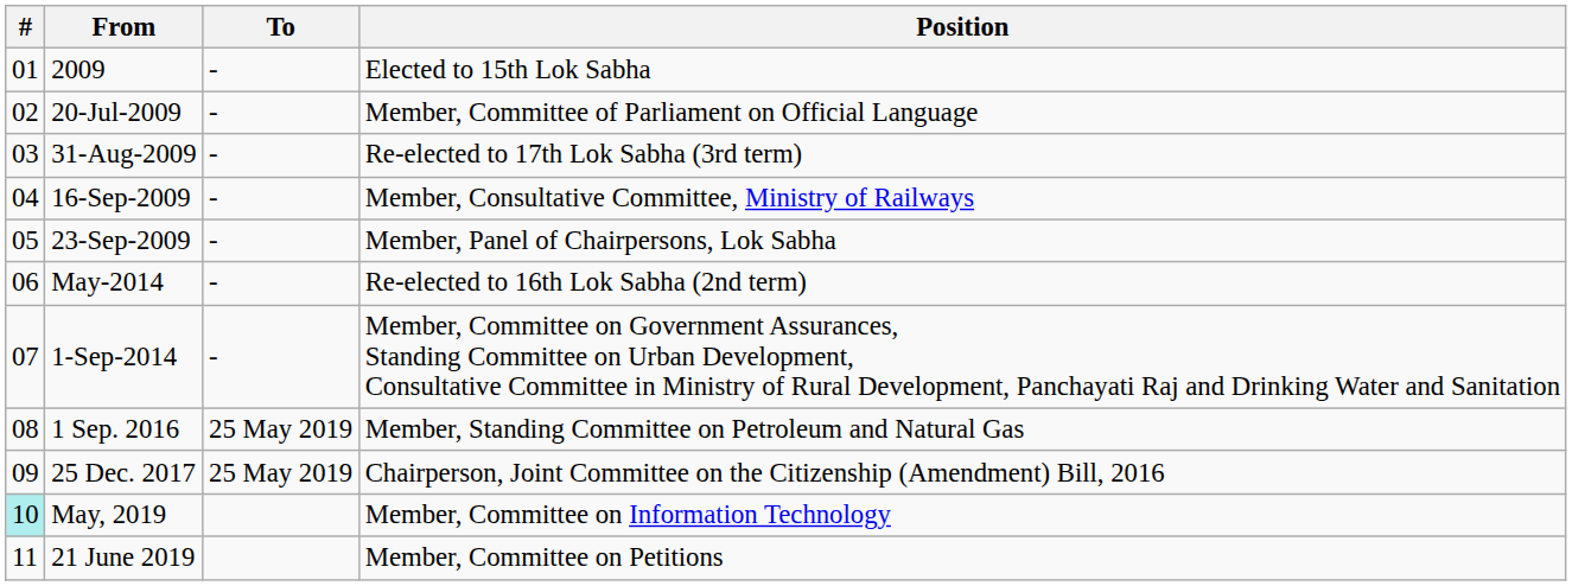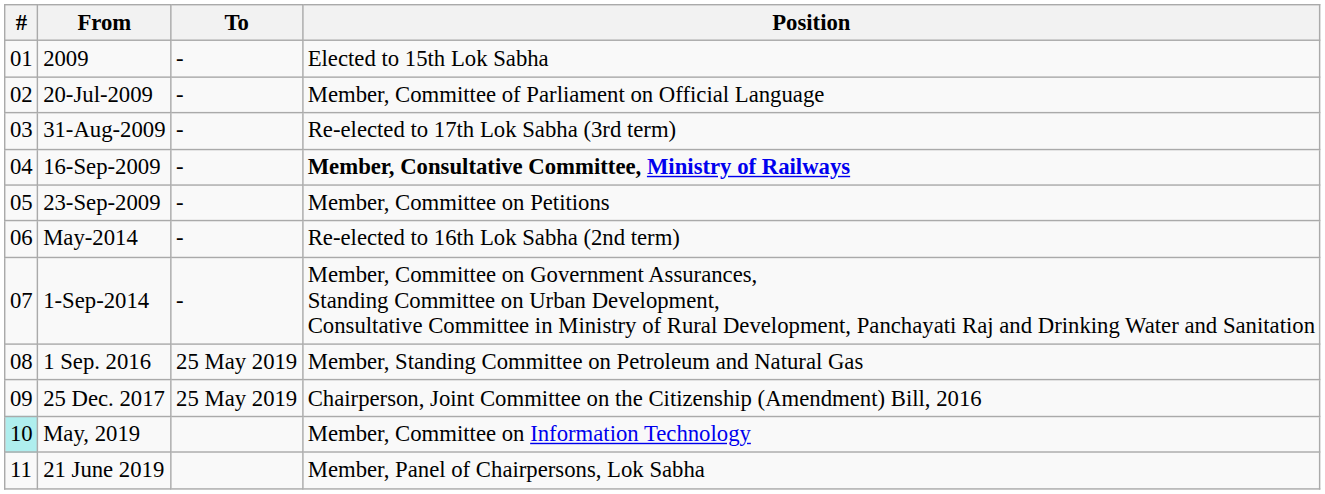 <table class="wikitable sortable">
 <tr>
 <th>#</th>
 <th>From</th>
 <th>To</th>
 <th>Position</th>
 </tr>
 <tr>
 <td>01</td>
 <td>2009</td>
 <td>-</td>
 <td>Elected to 15th Lok Sabha</td>
 </tr>
 <tr>
 <td>02</td>
 <td>20-Jul-2009</td>
 <td>-</td>
 <td>Member, Committee of Parliament on Official Language</td>
 </tr>
 <tr>
 <td>03</td>
 <td>31-Aug-2009</td>
 <td>-</td>
 <td>Re-elected to 17th Lok Sabha (3rd term)</td>
 </tr>
 <tr>
 <td>04</td>
 <td>16-Sep-2009</td>
 <td>-</td>
-<td>Member, Consultative Committee, <a href='#'>Ministry of Railways</a></td>
+<td><strong>Member, Consultative Committee, <a href='#'>Ministry of Railways</a></strong></td>
 </tr>
 <tr>
 <td>05</td>
 <td>23-Sep-2009</td>
 <td>-</td>
-<td>Member, Panel of Chairpersons, Lok Sabha</td>
+<td>Member, Committee on Petitions</td>
 </tr>
 <tr>
 <td>06</td>
 <td>May-2014</td>
 <td>-</td>
 <td>Re-elected to 16th Lok Sabha (2nd term)</td>
 </tr>
 <tr>
 <td>07</td>
 <td>1-Sep-2014</td>
 <td>-</td>
 <td>Member, Committee on Government Assurances,<br>Standing Committee on Urban Development,<br>Consultative Committee in Ministry of Rural Development, Panchayati Raj and Drinking Water and Sanitation</td>
 </tr>
 <tr>
 <td>08</td>
 <td>1 Sep. 2016</td>
 <td>25 May 2019</td>
 <td>Member, Standing Committee on Petroleum and Natural Gas</td>
 </tr>
 <tr>
 <td>09</td>
 <td>25 Dec. 2017</td>
 <td>25 May 2019</td>
 <td>Chairperson, Joint Committee on the Citizenship (Amendment) Bill, 2016</td>
 </tr>
 <tr>
 <td style="background: paleturquoise;">10</td>
 <td>May, 2019</td>
 <td></td>
 <td>Member, Committee on <a href='#'>Information Technology</a></td>
 </tr>
 <tr>
 <td>11</td>
 <td>21 June 2019</td>
 <td></td>
-<td>Member, Committee on Petitions</td>
+<td>Member, Panel of Chairpersons, Lok Sabha</td>
 </tr>
 </table>
